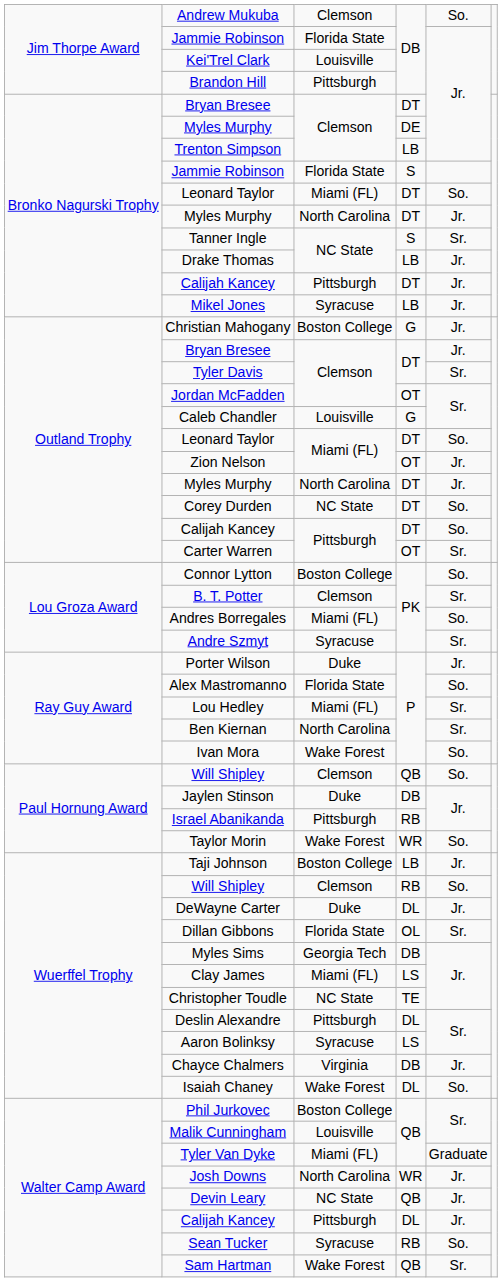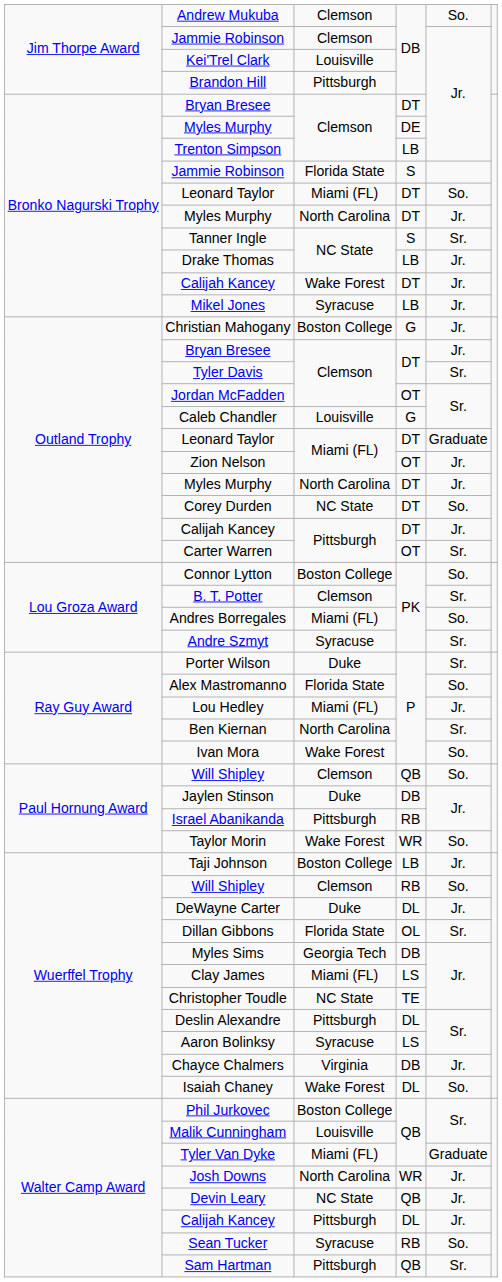 <table class="wikitable" style="text-align:center;">
 <tr>
 <td rowspan=4><a href='#'>Jim Thorpe Award</a></td>
 <td><a href='#'>Andrew Mukuba</a></td>
 <td>Clemson</td>
 <td rowspan=4>DB</td>
 <td>So.</td>
 <td rowspan=4></td>
 </tr>
 <tr>
 <td><a href='#'>Jammie Robinson</a></td>
-<td>Florida State</td>
+<td>Clemson</td>
 <td rowspan=6>Jr.</td>
 </tr>
 <tr>
 <td><a href='#'>Kei'Trel Clark</a></td>
 <td>Louisville</td>
 </tr>
 <tr>
 <td><a href='#'>Brandon Hill</a></td>
 <td>Pittsburgh</td>
 </tr>
 <tr>
 <td rowspan= 10><a href='#'>Bronko Nagurski Trophy</a></td>
 <td><a href='#'>Bryan Bresee</a></td>
 <td rowspan=3>Clemson</td>
 <td>DT</td>
 <td rowspan= 10></td>
 </tr>
 <tr>
 <td><a href='#'>Myles Murphy</a></td>
 <td>DE</td>
 </tr>
 <tr>
 <td><a href='#'>Trenton Simpson</a></td>
 <td>LB</td>
 </tr>
 <tr>
 <td><a href='#'>Jammie Robinson</a></td>
 <td>Florida State</td>
 <td>S</td>
 </tr>
 <tr>
 <td>Leonard Taylor</td>
 <td>Miami (FL)</td>
 <td>DT</td>
 <td>So.</td>
 </tr>
 <tr>
 <td>Myles Murphy</td>
 <td>North Carolina</td>
 <td>DT</td>
 <td>Jr.</td>
 </tr>
 <tr>
 <td>Tanner Ingle</td>
 <td rowspan=2>NC State</td>
 <td>S</td>
 <td>Sr.</td>
 </tr>
 <tr>
 <td>Drake Thomas</td>
 <td>LB</td>
 <td>Jr.</td>
 </tr>
 <tr>
 <td><a href='#'>Calijah Kancey</a></td>
-<td>Pittsburgh</td>
+<td>Wake Forest</td>
 <td>DT</td>
 <td> Jr.</td>
 </tr>
 <tr>
 <td><a href='#'>Mikel Jones</a></td>
 <td>Syracuse</td>
 <td>LB</td>
 <td>Jr.</td>
 </tr>
 <tr>
 <td rowspan=11><a href='#'>Outland Trophy</a></td>
 <td>Christian Mahogany</td>
 <td>Boston College</td>
 <td>G</td>
 <td> Jr.</td>
 <td rowspan=11></td>
 </tr>
 <tr>
 <td><a href='#'>Bryan Bresee</a></td>
 <td rowspan=3>Clemson</td>
 <td rowspan=2>DT</td>
 <td>Jr.</td>
 </tr>
 <tr>
 <td><a href='#'>Tyler Davis</a></td>
 <td>Sr.</td>
 </tr>
 <tr>
 <td><a href='#'>Jordan McFadden</a></td>
 <td>OT</td>
 <td rowspan=2> Sr.</td>
 </tr>
 <tr>
 <td>Caleb Chandler</td>
 <td>Louisville</td>
 <td>G</td>
 </tr>
 <tr>
 <td>Leonard Taylor</td>
 <td rowspan=2>Miami (FL)</td>
 <td>DT</td>
-<td>So.</td>
+<td> Graduate</td>
 </tr>
 <tr>
 <td>Zion Nelson</td>
 <td>OT</td>
 <td> Jr.</td>
 </tr>
 <tr>
 <td>Myles Murphy</td>
 <td>North Carolina</td>
 <td>DT</td>
 <td>Jr.</td>
 </tr>
 <tr>
 <td>Corey Durden</td>
 <td>NC State</td>
 <td>DT</td>
 <td> So.</td>
 </tr>
 <tr>
 <td>Calijah Kancey</td>
 <td rowspan=2>Pittsburgh</td>
 <td>DT</td>
-<td>So.</td>
+<td> Jr.</td>
 </tr>
 <tr>
 <td>Carter Warren</td>
 <td>OT</td>
 <td> Sr.</td>
 </tr>
 <tr>
 <td rowspan=4><a href='#'>Lou Groza Award</a></td>
 <td>Connor Lytton</td>
 <td>Boston College</td>
 <td rowspan=4>PK</td>
 <td>So.</td>
 <td rowspan=4></td>
 </tr>
 <tr>
 <td><a href='#'>B. T. Potter</a></td>
 <td>Clemson</td>
 <td> Sr.</td>
 </tr>
 <tr>
 <td>Andres Borregales</td>
 <td>Miami (FL)</td>
 <td>So.</td>
 </tr>
 <tr>
 <td><a href='#'>Andre Szmyt</a></td>
 <td>Syracuse</td>
 <td> Sr.</td>
 </tr>
 <tr>
 <td rowspan=5><a href='#'>Ray Guy Award</a></td>
 <td>Porter Wilson</td>
 <td>Duke</td>
 <td rowspan=5>P</td>
-<td> Jr.</td>
+<td> Sr.</td>
 <td rowspan=5></td>
 </tr>
 <tr>
 <td>Alex Mastromanno</td>
 <td>Florida State</td>
 <td> So.</td>
 </tr>
 <tr>
 <td>Lou Hedley</td>
 <td>Miami (FL)</td>
-<td> Sr.</td>
+<td> Jr.</td>
 </tr>
 <tr>
 <td>Ben Kiernan</td>
 <td>North Carolina</td>
 <td>Sr.</td>
 </tr>
 <tr>
 <td>Ivan Mora</td>
 <td>Wake Forest</td>
 <td> So.</td>
 </tr>
 <tr>
 <td rowspan=4><a href='#'>Paul Hornung Award</a></td>
 <td><a href='#'>Will Shipley</a></td>
 <td>Clemson</td>
 <td>QB</td>
 <td>So.</td>
 <td rowspan=4></td>
 </tr>
 <tr>
 <td>Jaylen Stinson</td>
 <td>Duke</td>
 <td>DB</td>
 <td rowspan=2>Jr.</td>
 </tr>
 <tr>
 <td><a href='#'>Israel Abanikanda</a></td>
 <td>Pittsburgh</td>
 <td>RB</td>
 </tr>
 <tr>
 <td>Taylor Morin</td>
 <td>Wake Forest</td>
 <td>WR</td>
 <td> So.</td>
 </tr>
 <tr>
 <td rowspan=11><a href='#'>Wuerffel Trophy</a></td>
 <td>Taji Johnson</td>
 <td>Boston College</td>
 <td>LB</td>
 <td>Jr.</td>
 <td rowspan=11></td>
 </tr>
 <tr>
 <td><a href='#'>Will Shipley</a></td>
 <td>Clemson</td>
 <td>RB</td>
 <td>So.</td>
 </tr>
 <tr>
 <td>DeWayne Carter</td>
 <td>Duke</td>
 <td>DL</td>
 <td>Jr.</td>
 </tr>
 <tr>
 <td>Dillan Gibbons</td>
 <td>Florida State</td>
 <td>OL</td>
 <td>Sr.</td>
 </tr>
 <tr>
 <td>Myles Sims</td>
 <td>Georgia Tech</td>
 <td>DB</td>
 <td rowspan=3>Jr.</td>
 </tr>
 <tr>
 <td>Clay James</td>
 <td>Miami (FL)</td>
 <td>LS</td>
 </tr>
 <tr>
 <td>Christopher Toudle</td>
 <td>NC State</td>
 <td>TE</td>
 </tr>
 <tr>
 <td>Deslin Alexandre</td>
 <td>Pittsburgh</td>
 <td>DL</td>
 <td rowspan=2>Sr.</td>
 </tr>
 <tr>
 <td>Aaron Bolinksy</td>
 <td>Syracuse</td>
 <td>LS</td>
 </tr>
 <tr>
 <td>Chayce Chalmers</td>
 <td>Virginia</td>
 <td>DB</td>
 <td>Jr.</td>
 </tr>
 <tr>
 <td>Isaiah Chaney</td>
 <td>Wake Forest</td>
 <td>DL</td>
 <td>So.</td>
 </tr>
 <tr>
 <td rowspan=8><a href='#'>Walter Camp Award</a></td>
 <td><a href='#'>Phil Jurkovec</a></td>
 <td>Boston College</td>
 <td rowspan=3>QB</td>
 <td rowspan=2> Sr.</td>
 <td rowspan=8></td>
 </tr>
 <tr>
 <td><a href='#'>Malik Cunningham</a></td>
 <td>Louisville</td>
 </tr>
 <tr>
 <td><a href='#'>Tyler Van Dyke</a></td>
 <td>Miami (FL)</td>
 <td> Graduate</td>
 </tr>
 <tr>
 <td><a href='#'>Josh Downs</a></td>
 <td>North Carolina</td>
 <td>WR</td>
 <td>Jr.</td>
 </tr>
 <tr>
 <td><a href='#'>Devin Leary</a></td>
 <td>NC State</td>
 <td>QB</td>
 <td> Jr.</td>
 </tr>
 <tr>
 <td><a href='#'>Calijah Kancey</a></td>
 <td>Pittsburgh</td>
 <td>DL</td>
 <td> Jr.</td>
 </tr>
 <tr>
 <td><a href='#'>Sean Tucker</a></td>
 <td>Syracuse</td>
 <td>RB</td>
 <td>So.</td>
 </tr>
 <tr>
 <td><a href='#'>Sam Hartman</a></td>
-<td>Wake Forest</td>
+<td>Pittsburgh</td>
 <td>QB</td>
 <td> Sr.</td>
 </tr>
 </table>
